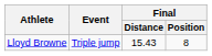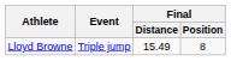 <table class=wikitable style="font-size:90%">
 <tr>
 <th rowspan="2">Athlete</th>
 <th rowspan="2">Event</th>
 <th colspan="2">Final</th>
 </tr>
 <tr style="font-size:95%">
 <th>Distance</th>
 <th>Position</th>
 </tr>
 <tr align=center>
 <td align=left><a href='#'>Lloyd Browne</a></td>
 <td align=left><a href='#'>Triple jump</a></td>
-<td>15.43</td>
+<td>15.49</td>
 <td>8</td>
 </tr>
 </table>
